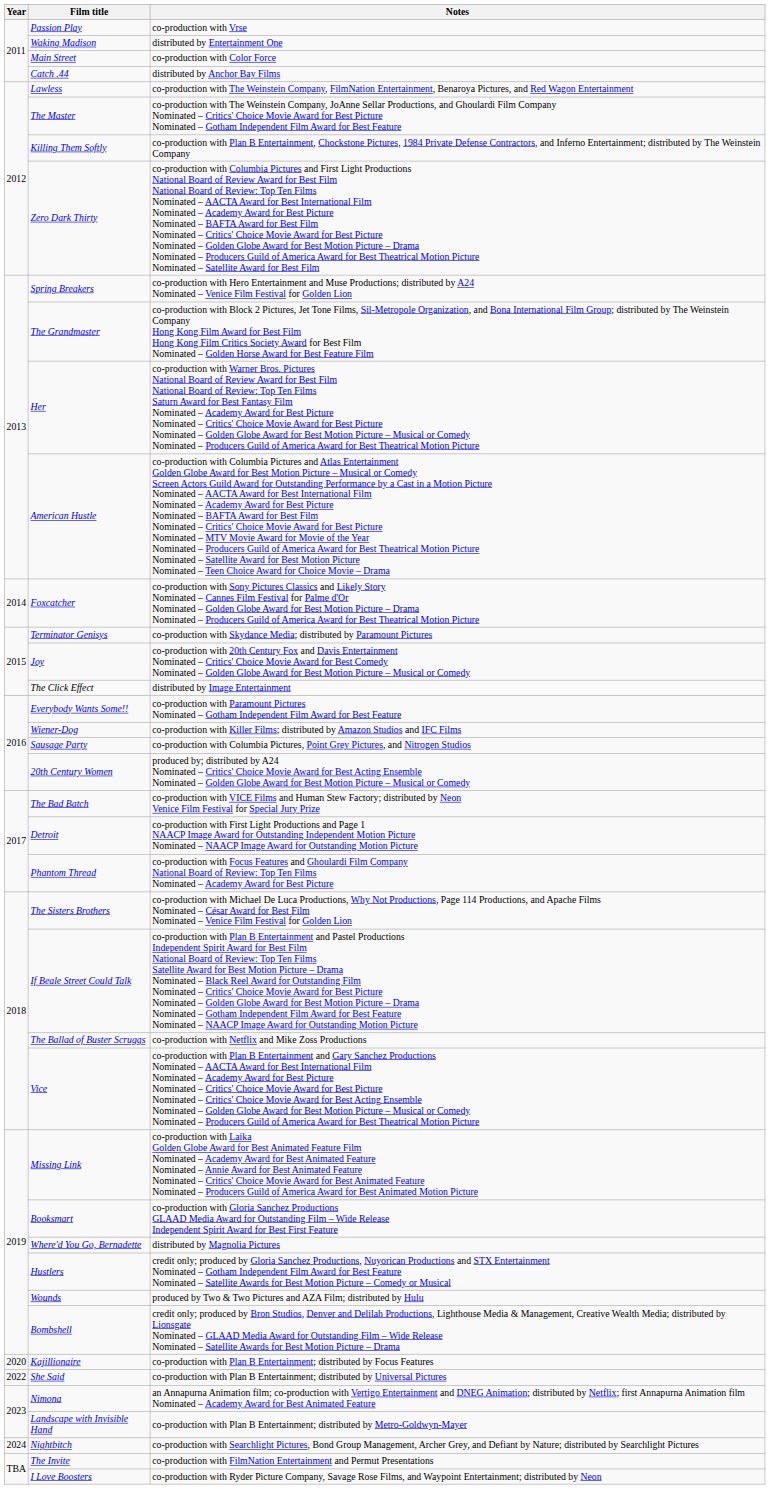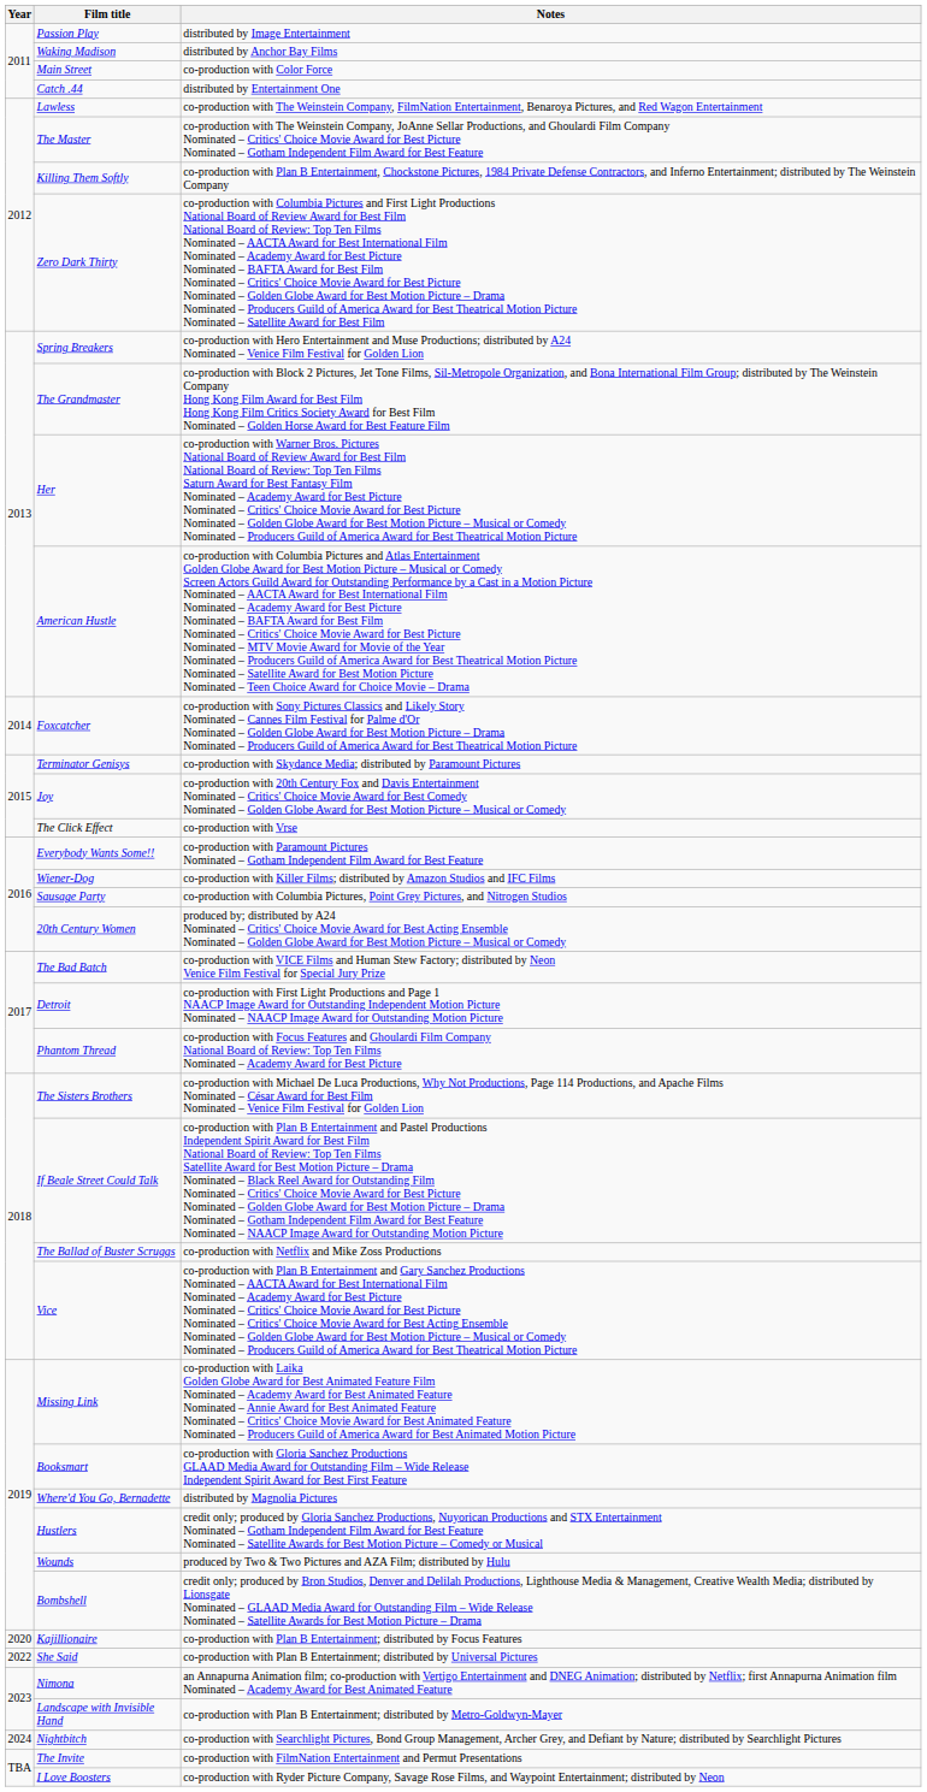 <table class="wikitable">
 <tr style="background:#ccc; text-align:center;">
 <th>Year</th>
 <th>Film title</th>
 <th>Notes</th>
 </tr>
 <tr>
 <td rowspan="4">2011</td>
 <td><em><a href='#'>Passion Play</a></em></td>
-<td>co-production with <a href='#'>Vrse</a></td>
+<td>distributed by <a href='#'>Image Entertainment</a></td>
 </tr>
 <tr>
 <td><em><a href='#'>Waking Madison</a></em></td>
-<td>distributed by <a href='#'>Entertainment One</a></td>
+<td>distributed by <a href='#'>Anchor Bay Films</a></td>
 </tr>
 <tr>
 <td><em><a href='#'>Main Street</a></em></td>
 <td>co-production with <a href='#'>Color Force</a></td>
 </tr>
 <tr>
 <td><em><a href='#'>Catch .44</a></em></td>
-<td>distributed by <a href='#'>Anchor Bay Films</a></td>
+<td>distributed by <a href='#'>Entertainment One</a></td>
 </tr>
 <tr>
 <td rowspan="4">2012</td>
 <td><em><a href='#'>Lawless</a></em></td>
 <td>co-production with <a href='#'>The Weinstein Company</a>, <a href='#'>FilmNation Entertainment</a>, Benaroya Pictures, and <a href='#'>Red Wagon Entertainment</a></td>
 </tr>
 <tr>
 <td><em><a href='#'>The Master</a></em></td>
 <td>co-production with The Weinstein Company, JoAnne Sellar Productions, and Ghoulardi Film Company <br> Nominated – <a href='#'>Critics' Choice Movie Award for Best Picture</a> <br> Nominated – <a href='#'>Gotham Independent Film Award for Best Feature</a></td>
 </tr>
 <tr>
 <td><em><a href='#'>Killing Them Softly</a></em></td>
 <td>co-production with <a href='#'>Plan B Entertainment</a>, <a href='#'>Chockstone Pictures</a>, <a href='#'>1984 Private Defense Contractors</a>, and Inferno Entertainment; distributed by The Weinstein Company</td>
 </tr>
 <tr>
 <td><em><a href='#'>Zero Dark Thirty</a></em></td>
 <td>co-production with <a href='#'>Columbia Pictures</a> and First Light Productions <br> <a href='#'>National Board of Review Award for Best Film</a> <br> <a href='#'>National Board of Review: Top Ten Films</a> <br> Nominated – <a href='#'>AACTA Award for Best International Film</a> <br> Nominated – <a href='#'>Academy Award for Best Picture</a> <br> Nominated – <a href='#'>BAFTA Award for Best Film</a> <br> Nominated – <a href='#'>Critics' Choice Movie Award for Best Picture</a> <br> Nominated – <a href='#'>Golden Globe Award for Best Motion Picture – Drama</a> <br> Nominated – <a href='#'>Producers Guild of America Award for Best Theatrical Motion Picture</a> <br> Nominated – <a href='#'>Satellite Award for Best Film</a></td>
 </tr>
 <tr>
 <td rowspan="4">2013</td>
 <td><em><a href='#'>Spring Breakers</a></em></td>
 <td>co-production with Hero Entertainment and Muse Productions; distributed by <a href='#'>A24</a> <br> Nominated – <a href='#'>Venice Film Festival</a> for <a href='#'>Golden Lion</a></td>
 </tr>
 <tr>
 <td><em><a href='#'>The Grandmaster</a></em></td>
 <td>co-production with Block 2 Pictures, Jet Tone Films, <a href='#'>Sil-Metropole Organization</a>, and <a href='#'>Bona International Film Group</a>; distributed by The Weinstein Company <br> <a href='#'>Hong Kong Film Award for Best Film</a> <br> <a href='#'>Hong Kong Film Critics Society Award</a> for Best Film <br> Nominated – <a href='#'>Golden Horse Award for Best Feature Film</a></td>
 </tr>
 <tr>
 <td><em><a href='#'>Her</a></em></td>
 <td>co-production with <a href='#'>Warner Bros. Pictures</a> <br> <a href='#'>National Board of Review Award for Best Film</a> <br> <a href='#'>National Board of Review: Top Ten Films</a> <br> <a href='#'>Saturn Award for Best Fantasy Film</a> <br> Nominated – <a href='#'>Academy Award for Best Picture</a> <br> Nominated – <a href='#'>Critics' Choice Movie Award for Best Picture</a> <br> Nominated – <a href='#'>Golden Globe Award for Best Motion Picture – Musical or Comedy</a> <br> Nominated – <a href='#'>Producers Guild of America Award for Best Theatrical Motion Picture</a></td>
 </tr>
 <tr>
 <td><em><a href='#'>American Hustle</a></em></td>
 <td>co-production with Columbia Pictures and <a href='#'>Atlas Entertainment</a> <br> <a href='#'>Golden Globe Award for Best Motion Picture – Musical or Comedy</a> <br> <a href='#'>Screen Actors Guild Award for Outstanding Performance by a Cast in a Motion Picture</a> <br> Nominated – <a href='#'>AACTA Award for Best International Film</a> <br> Nominated – <a href='#'>Academy Award for Best Picture</a> <br> Nominated – <a href='#'>BAFTA Award for Best Film</a> <br> Nominated – <a href='#'>Critics' Choice Movie Award for Best Picture</a> <br> Nominated – <a href='#'>MTV Movie Award for Movie of the Year</a> <br> Nominated – <a href='#'>Producers Guild of America Award for Best Theatrical Motion Picture</a> <br> Nominated – <a href='#'>Satellite Award for Best Motion Picture</a> <br> Nominated – <a href='#'>Teen Choice Award for Choice Movie – Drama</a></td>
 </tr>
 <tr>
 <td>2014</td>
 <td><em><a href='#'>Foxcatcher</a></em></td>
 <td>co-production with <a href='#'>Sony Pictures Classics</a> and <a href='#'>Likely Story</a> <br> Nominated – <a href='#'>Cannes Film Festival</a> for <a href='#'>Palme d'Or</a> <br> Nominated – <a href='#'>Golden Globe Award for Best Motion Picture – Drama</a> <br> Nominated – <a href='#'>Producers Guild of America Award for Best Theatrical Motion Picture</a></td>
 </tr>
 <tr>
 <td rowspan="3">2015</td>
 <td><em><a href='#'>Terminator Genisys</a></em></td>
 <td>co-production with <a href='#'>Skydance Media</a>; distributed by <a href='#'>Paramount Pictures</a></td>
 </tr>
 <tr>
 <td><em><a href='#'>Joy</a></em></td>
 <td>co-production with <a href='#'>20th Century Fox</a> and <a href='#'>Davis Entertainment</a> <br> Nominated – <a href='#'>Critics' Choice Movie Award for Best Comedy</a> <br> Nominated – <a href='#'>Golden Globe Award for Best Motion Picture – Musical or Comedy</a></td>
 </tr>
 <tr>
 <td><em>The Click Effect</em></td>
-<td>distributed by <a href='#'>Image Entertainment</a></td>
+<td>co-production with <a href='#'>Vrse</a></td>
 </tr>
 <tr>
 <td rowspan="4">2016</td>
 <td><em><a href='#'>Everybody Wants Some!!</a></em></td>
 <td>co-production with <a href='#'>Paramount Pictures</a> <br> Nominated – <a href='#'>Gotham Independent Film Award for Best Feature</a></td>
 </tr>
 <tr>
 <td><em><a href='#'>Wiener-Dog</a></em></td>
 <td>co-production with <a href='#'>Killer Films</a>; distributed by <a href='#'>Amazon Studios</a> and <a href='#'>IFC Films</a></td>
 </tr>
 <tr>
 <td><em><a href='#'>Sausage Party</a></em></td>
 <td>co-production with Columbia Pictures, <a href='#'>Point Grey Pictures</a>, and <a href='#'>Nitrogen Studios</a></td>
 </tr>
 <tr>
 <td><em><a href='#'>20th Century Women</a></em></td>
 <td>produced by; distributed by A24 <br> Nominated – <a href='#'>Critics' Choice Movie Award for Best Acting Ensemble</a> <br> Nominated – <a href='#'>Golden Globe Award for Best Motion Picture – Musical or Comedy</a></td>
 </tr>
 <tr>
 <td rowspan="3">2017</td>
 <td><em><a href='#'>The Bad Batch</a></em></td>
 <td>co-production with <a href='#'>VICE Films</a> and Human Stew Factory; distributed by <a href='#'>Neon</a> <br> <a href='#'>Venice Film Festival</a> for <a href='#'>Special Jury Prize</a></td>
 </tr>
 <tr>
 <td><em><a href='#'>Detroit</a></em></td>
 <td>co-production with First Light Productions and Page 1 <br> <a href='#'>NAACP Image Award for Outstanding Independent Motion Picture</a> <br> Nominated – <a href='#'>NAACP Image Award for Outstanding Motion Picture</a></td>
 </tr>
 <tr>
 <td><em><a href='#'>Phantom Thread</a></em></td>
 <td>co-production with <a href='#'>Focus Features</a> and <a href='#'>Ghoulardi Film Company</a> <br> <a href='#'>National Board of Review: Top Ten Films</a> <br> Nominated – <a href='#'>Academy Award for Best Picture</a></td>
 </tr>
 <tr>
 <td rowspan="4">2018</td>
 <td><em><a href='#'>The Sisters Brothers</a></em></td>
 <td>co-production with Michael De Luca Productions, <a href='#'>Why Not Productions</a>, Page 114 Productions, and Apache Films <br> Nominated – <a href='#'>César Award for Best Film</a> <br> Nominated – <a href='#'>Venice Film Festival</a> for <a href='#'>Golden Lion</a></td>
 </tr>
 <tr>
 <td><em><a href='#'>If Beale Street Could Talk</a></em></td>
 <td>co-production with <a href='#'>Plan B Entertainment</a> and Pastel Productions <br> <a href='#'>Independent Spirit Award for Best Film</a> <br> <a href='#'>National Board of Review: Top Ten Films</a> <br> <a href='#'>Satellite Award for Best Motion Picture – Drama</a> <br> Nominated – <a href='#'>Black Reel Award for Outstanding Film</a> <br> Nominated – <a href='#'>Critics' Choice Movie Award for Best Picture</a> <br> Nominated – <a href='#'>Golden Globe Award for Best Motion Picture – Drama</a> <br> Nominated – <a href='#'>Gotham Independent Film Award for Best Feature</a> <br> Nominated – <a href='#'>NAACP Image Award for Outstanding Motion Picture</a></td>
 </tr>
 <tr>
 <td><em><a href='#'>The Ballad of Buster Scruggs</a></em></td>
 <td>co-production with <a href='#'>Netflix</a> and Mike Zoss Productions</td>
 </tr>
 <tr>
 <td><em><a href='#'>Vice</a></em></td>
 <td>co-production with <a href='#'>Plan B Entertainment</a> and <a href='#'>Gary Sanchez Productions</a> <br> Nominated – <a href='#'>AACTA Award for Best International Film</a> <br> Nominated – <a href='#'>Academy Award for Best Picture</a> <br> Nominated – <a href='#'>Critics' Choice Movie Award for Best Picture</a> <br> Nominated – <a href='#'>Critics' Choice Movie Award for Best Acting Ensemble</a> <br> Nominated – <a href='#'>Golden Globe Award for Best Motion Picture – Musical or Comedy</a> <br> Nominated – <a href='#'>Producers Guild of America Award for Best Theatrical Motion Picture</a></td>
 </tr>
 <tr>
 <td rowspan="6">2019</td>
 <td><em><a href='#'>Missing Link</a></em></td>
 <td>co-production with <a href='#'>Laika</a> <br> <a href='#'>Golden Globe Award for Best Animated Feature Film</a> <br> Nominated – <a href='#'>Academy Award for Best Animated Feature</a> <br> Nominated – <a href='#'>Annie Award for Best Animated Feature</a> <br> Nominated – <a href='#'>Critics' Choice Movie Award for Best Animated Feature</a> <br> Nominated – <a href='#'>Producers Guild of America Award for Best Animated Motion Picture</a></td>
 </tr>
 <tr>
 <td><em><a href='#'>Booksmart</a></em></td>
 <td>co-production with <a href='#'>Gloria Sanchez Productions</a> <br> <a href='#'>GLAAD Media Award for Outstanding Film – Wide Release</a> <br> <a href='#'>Independent Spirit Award for Best First Feature</a></td>
 </tr>
 <tr>
 <td><em><a href='#'>Where'd You Go, Bernadette</a></em></td>
 <td>distributed by <a href='#'>Magnolia Pictures</a></td>
 </tr>
 <tr>
 <td><em><a href='#'>Hustlers</a></em></td>
 <td>credit only; produced by <a href='#'>Gloria Sanchez Productions</a>, <a href='#'>Nuyorican Productions</a> and <a href='#'>STX Entertainment</a> <br> Nominated – <a href='#'>Gotham Independent Film Award for Best Feature</a> <br> Nominated – <a href='#'>Satellite Awards for Best Motion Picture – Comedy or Musical</a></td>
 </tr>
 <tr>
 <td><em><a href='#'>Wounds</a></em></td>
 <td>produced by Two & Two Pictures and AZA Film; distributed by <a href='#'>Hulu</a></td>
 </tr>
 <tr>
 <td><em><a href='#'>Bombshell</a></em></td>
 <td>credit only; produced by <a href='#'>Bron Studios</a>, <a href='#'>Denver and Delilah Productions</a>, Lighthouse Media & Management, Creative Wealth Media; distributed by <a href='#'>Lionsgate</a> <br> Nominated – <a href='#'>GLAAD Media Award for Outstanding Film – Wide Release</a> <br> Nominated – <a href='#'>Satellite Awards for Best Motion Picture – Drama</a></td>
 </tr>
 <tr>
 <td>2020</td>
 <td><em><a href='#'>Kajillionaire</a></em></td>
 <td>co-production with <a href='#'>Plan B Entertainment</a>; distributed by Focus Features</td>
 </tr>
 <tr>
 <td>2022</td>
 <td><em><a href='#'>She Said</a></em></td>
 <td>co-production with Plan B Entertainment; distributed by <a href='#'>Universal Pictures</a></td>
 </tr>
 <tr>
 <td rowspan="2">2023</td>
 <td><em><a href='#'>Nimona</a></em></td>
 <td>an Annapurna Animation film; co-production with <a href='#'>Vertigo Entertainment</a> and <a href='#'>DNEG Animation</a>; distributed by <a href='#'>Netflix</a>; first Annapurna Animation film <br> Nominated – <a href='#'>Academy Award for Best Animated Feature</a></td>
 </tr>
 <tr>
 <td><em><a href='#'>Landscape with Invisible Hand</a></em></td>
 <td>co-production with Plan B Entertainment; distributed by <a href='#'>Metro-Goldwyn-Mayer</a></td>
 </tr>
 <tr>
 <td>2024</td>
 <td><em><a href='#'>Nightbitch</a></em></td>
 <td>co-production with <a href='#'>Searchlight Pictures</a>, Bond Group Management, Archer Grey, and Defiant by Nature; distributed by Searchlight Pictures</td>
 </tr>
 <tr>
 <td rowspan="2">TBA</td>
 <td><em><a href='#'>The Invite</a></em></td>
 <td>co-production with <a href='#'>FilmNation Entertainment</a> and Permut Presentations</td>
 </tr>
 <tr>
 <td><em><a href='#'>I Love Boosters</a></em></td>
 <td>co-production with Ryder Picture Company, Savage Rose Films, and Waypoint Entertainment; distributed by <a href='#'>Neon</a></td>
 </tr>
 </table>
